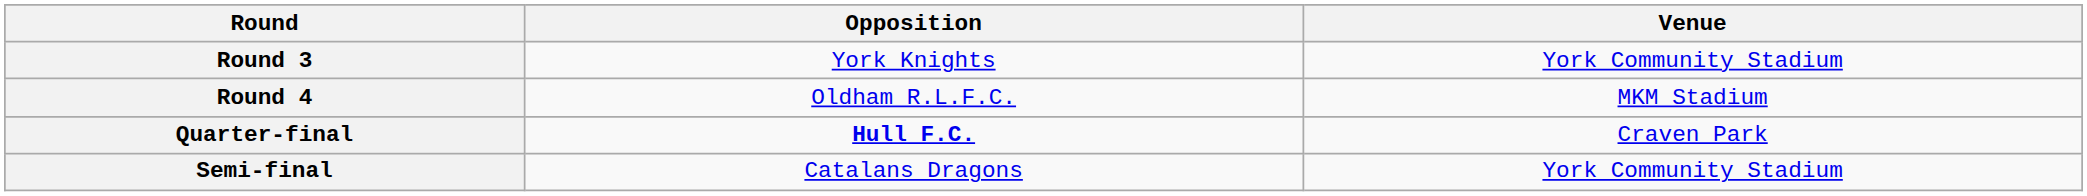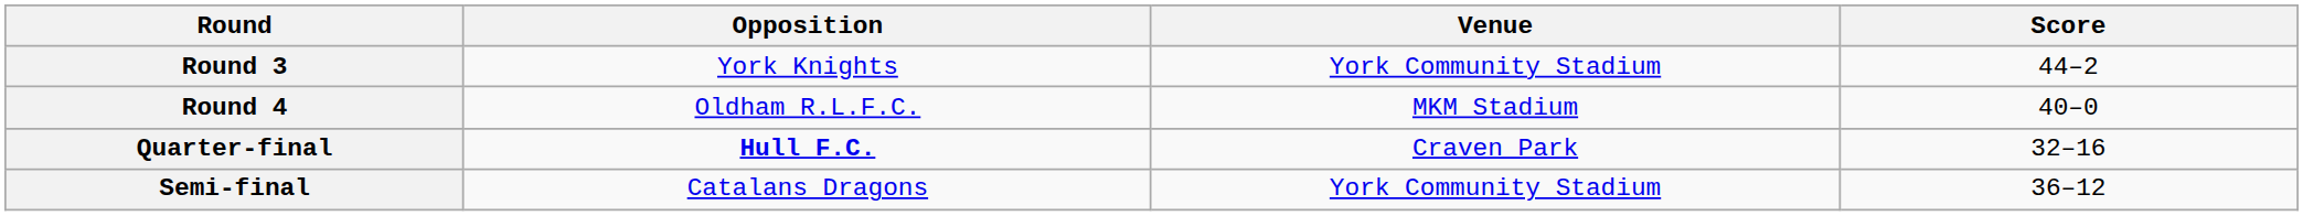 <table class="wikitable plainrowheaders" style="text-align:center; width: 75%;">
 <tr>
 <th scope="col" style="width:20%">Round</th>
 <th scope="col" style="width:30%">Opposition</th>
 <th scope="col" style="width:30%">Venue</th>
+<th scope="col" style="width:20%">Score</th>
 </tr>
 <tr>
 <th>Round 3</th>
 <td> <a href='#'>York Knights</a></td>
 <td><a href='#'>York Community Stadium</a></td>
+<td>44–2</td>
 </tr>
 <tr>
 <th>Round 4</th>
 <td> <a href='#'>Oldham R.L.F.C.</a></td>
 <td><a href='#'>MKM Stadium</a></td>
+<td>40–0</td>
 </tr>
 <tr>
 <th>Quarter-final</th>
 <td><strong> <a href='#'>Hull F.C.</a></strong></td>
 <td><a href='#'>Craven Park</a></td>
+<td>32–16</td>
 </tr>
 <tr>
 <th>Semi-final</th>
 <td> <a href='#'>Catalans Dragons</a></td>
 <td><a href='#'>York Community Stadium</a></td>
+<td>36–12</td>
 </tr>
 </table>
